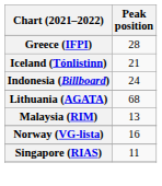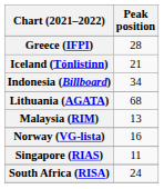 <table class="wikitable sortable plainrowheaders" style="text-align:center">
 <tr>
 <th scope="col">Chart (2021–2022)</th>
 <th scope="col">Peak<br>position</th>
 </tr>
 <tr>
 </tr>
 <tr>
 </tr>
 <tr>
 </tr>
 <tr>
 </tr>
 <tr>
 </tr>
 <tr>
 </tr>
 <tr>
 </tr>
 <tr>
 </tr>
 <tr>
 <th scope="row">Greece (<a href='#'>IFPI</a>)</th>
 <td>28</td>
 </tr>
 <tr>
 <th scope="row">Iceland (<a href='#'>Tónlistinn</a>)</th>
 <td>21</td>
 </tr>
 <tr>
 <th scope="row">Indonesia (<em><a href='#'>Billboard</a></em>)</th>
-<td>24</td>
+<td>34</td>
 </tr>
 <tr>
 </tr>
 <tr>
 <th scope="row">Lithuania (<a href='#'>AGATA</a>)</th>
 <td>68</td>
 </tr>
 <tr>
 <th scope="row">Malaysia (<a href='#'>RIM</a>)</th>
 <td>13</td>
 </tr>
 <tr>
 </tr>
 <tr>
 </tr>
 <tr>
 <th scope="row">Norway (<a href='#'>VG-lista</a>)</th>
 <td>16</td>
 </tr>
 <tr>
 </tr>
 <tr>
 <th scope="row">Singapore (<a href='#'>RIAS</a>)</th>
 <td>11</td>
 </tr>
 <tr>
 </tr>
 <tr>
+<th scope="row">South Africa (<a href='#'>RISA</a>)</th>
+<td>24</td>
+</tr>
+<tr>
 </tr>
 <tr>
 </tr>
 <tr>
 </tr>
 <tr>
 </tr>
 <tr>
 </tr>
 <tr>
 </tr>
 <tr>
 </tr>
 <tr>
 </tr>
 <tr>
 </tr>
 </table>
